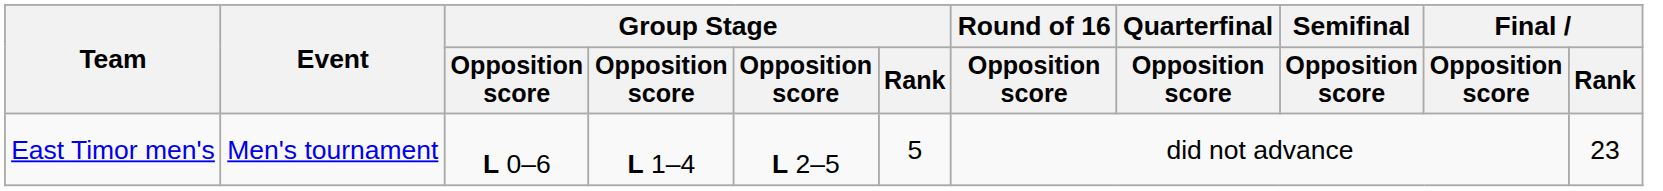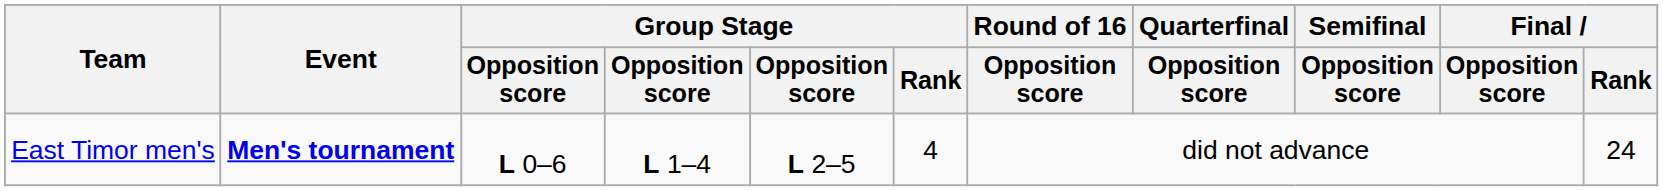 <table class=wikitable style=font-size:90%;text-align:center>
 <tr>
 <th rowspan=2>Team</th>
 <th rowspan=2>Event</th>
 <th colspan=4>Group Stage</th>
 <th>Round of 16</th>
 <th>Quarterfinal</th>
 <th>Semifinal</th>
 <th colspan=2>Final / </th>
 </tr>
 <tr style=font-size:95%>
 <th>Opposition<br>score</th>
 <th>Opposition<br>score</th>
 <th>Opposition<br>score</th>
 <th>Rank</th>
 <th>Opposition<br>score</th>
 <th>Opposition<br>score</th>
 <th>Opposition<br>score</th>
 <th>Opposition<br>score</th>
 <th>Rank</th>
 </tr>
 <tr>
 <td align=left><a href='#'>East Timor men's</a></td>
-<td align=left><a href='#'>Men's tournament</a></td>
+<td align=left><strong><a href='#'>Men's tournament</a></strong></td>
 <td><br><strong>L</strong> 0–6</td>
 <td><br><strong>L</strong> 1–4</td>
 <td><br><strong>L</strong> 2–5</td>
-<td>5</td>
+<td>4</td>
 <td colspan=4>did not advance</td>
-<td>23</td>
+<td>24</td>
 </tr>
 </table>
